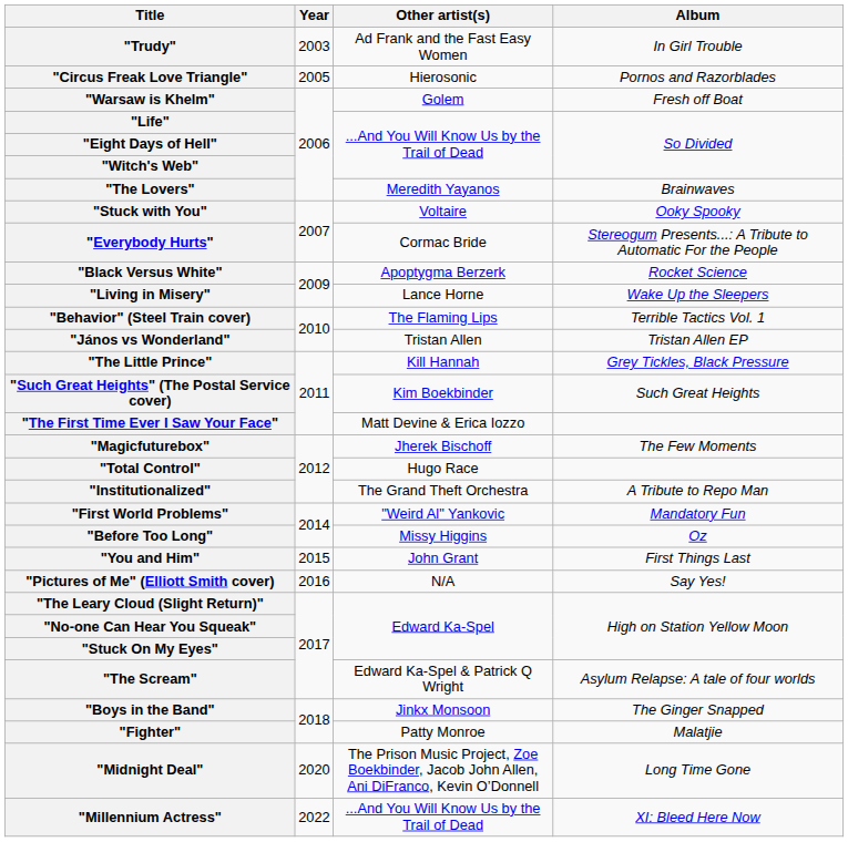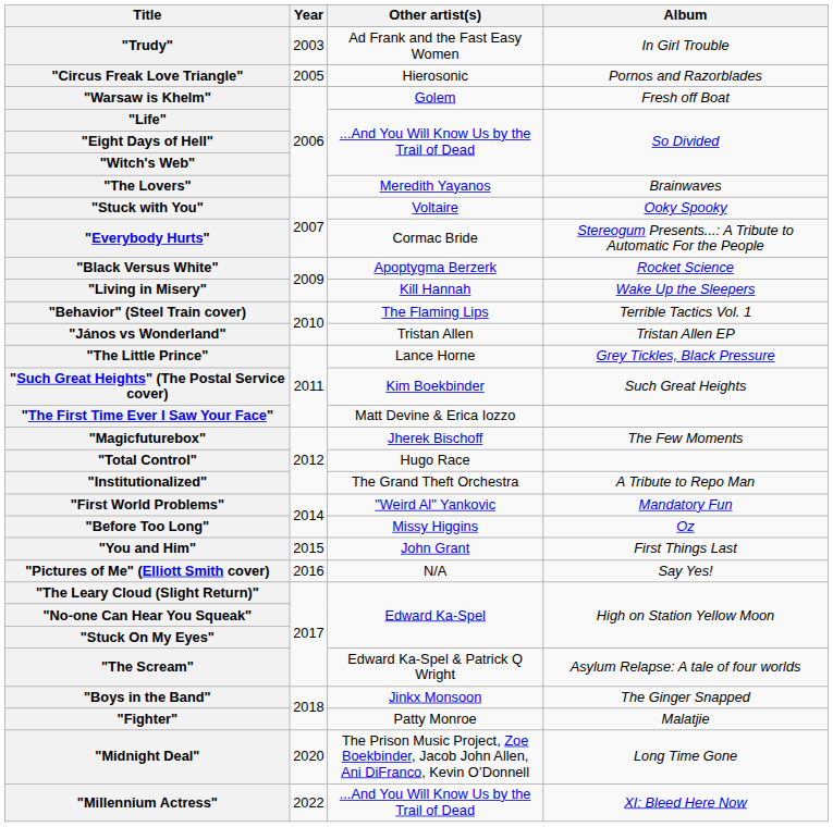 <table class="wikitable plainrowheaders" style="text-align:center;">
 <tr>
 <th scope="col" style="width:20em;">Title</th>
 <th scope="col" style="width:1em;">Year</th>
 <th scope="col" style="width:15em;">Other artist(s)</th>
 <th scope="col" style="width:20em;">Album</th>
 </tr>
 <tr>
 <th scope="row">"Trudy"</th>
 <td>2003</td>
 <td>Ad Frank and the Fast Easy Women</td>
 <td><em>In Girl Trouble</em></td>
 </tr>
 <tr>
 <th scope="row">"Circus Freak Love Triangle"</th>
 <td>2005</td>
 <td>Hierosonic</td>
 <td><em>Pornos and Razorblades</em></td>
 </tr>
 <tr>
 <th scope="row">"Warsaw is Khelm"</th>
 <td rowspan="5">2006</td>
 <td><a href='#'>Golem</a></td>
 <td><em>Fresh off Boat</em></td>
 </tr>
 <tr>
 <th scope="row">"Life"</th>
 <td rowspan="3"><a href='#'>...And You Will Know Us by the Trail of Dead</a></td>
 <td rowspan="3"><em><a href='#'>So Divided</a></em></td>
 </tr>
 <tr>
 <th scope="row">"Eight Days of Hell"</th>
 </tr>
 <tr>
 <th scope="row">"Witch's Web"</th>
 </tr>
 <tr>
 <th scope="row">"The Lovers"</th>
 <td><a href='#'>Meredith Yayanos</a></td>
 <td><em>Brainwaves</em></td>
 </tr>
 <tr>
 <th scope="row">"Stuck with You"</th>
 <td rowspan="2">2007</td>
 <td><a href='#'>Voltaire</a></td>
 <td><em><a href='#'>Ooky Spooky</a></em></td>
 </tr>
 <tr>
 <th scope="row">"<a href='#'>Everybody Hurts</a>"</th>
 <td>Cormac Bride</td>
 <td><em><a href='#'>Stereogum</a> Presents...: A Tribute to Automatic For the People</em></td>
 </tr>
 <tr>
 <th scope="row">"Black Versus White"</th>
 <td rowspan="2">2009</td>
 <td><a href='#'>Apoptygma Berzerk</a></td>
 <td><em><a href='#'>Rocket Science</a></em></td>
 </tr>
 <tr>
 <th scope="row">"Living in Misery"</th>
-<td>Lance Horne</td>
+<td><a href='#'>Kill Hannah</a></td>
 <td><em><a href='#'>Wake Up the Sleepers</a></em></td>
 </tr>
 <tr>
 <th scope="row">"Behavior" (Steel Train cover)</th>
 <td rowspan=2>2010</td>
 <td><a href='#'>The Flaming Lips</a></td>
 <td><em>Terrible Tactics Vol. 1</em></td>
 </tr>
 <tr>
 <th scope="row">"János vs Wonderland"</th>
 <td>Tristan Allen</td>
 <td><em>Tristan Allen EP</em></td>
 </tr>
 <tr>
 <th scope="row">"The Little Prince"</th>
 <td rowspan="3">2011</td>
-<td><a href='#'>Kill Hannah</a></td>
+<td>Lance Horne</td>
 <td><em><a href='#'>Grey Tickles, Black Pressure</a></em></td>
 </tr>
 <tr>
 <th scope="row">"<a href='#'>Such Great Heights</a>" (The Postal Service cover)</th>
 <td><a href='#'>Kim Boekbinder</a></td>
 <td><em>Such Great Heights</em></td>
 </tr>
 <tr>
 <th scope="row">"<a href='#'>The First Time Ever I Saw Your Face</a>"</th>
 <td>Matt Devine & Erica Iozzo</td>
 <td></td>
 </tr>
 <tr>
 <th scope="row">"Magicfuturebox"</th>
 <td rowspan="3">2012</td>
 <td><a href='#'>Jherek Bischoff</a></td>
 <td><em>The Few Moments</em></td>
 </tr>
 <tr>
 <th scope="row">"Total Control"</th>
 <td>Hugo Race</td>
 <td></td>
 </tr>
 <tr>
 <th scope="row">"Institutionalized"</th>
 <td>The Grand Theft Orchestra</td>
 <td><em>A Tribute to Repo Man</em></td>
 </tr>
 <tr>
 <th scope="row">"First World Problems"</th>
 <td rowspan="2">2014</td>
 <td><a href='#'>"Weird Al" Yankovic</a></td>
 <td><em><a href='#'>Mandatory Fun</a></em></td>
 </tr>
 <tr>
 <th scope="row">"Before Too Long"</th>
 <td><a href='#'>Missy Higgins</a></td>
 <td><em><a href='#'>Oz</a></em></td>
 </tr>
 <tr>
 <th scope="row">"You and Him"</th>
 <td>2015</td>
 <td><a href='#'>John Grant</a></td>
 <td><em>First Things Last</em></td>
 </tr>
 <tr>
 <th scope="row">"Pictures of Me" (<a href='#'>Elliott Smith</a> cover)</th>
 <td>2016</td>
 <td>N/A</td>
 <td><em>Say Yes!</em></td>
 </tr>
 <tr>
 <th scope="row">"The Leary Cloud (Slight Return)"</th>
 <td rowspan="4">2017</td>
 <td rowspan="3"><a href='#'>Edward Ka-Spel</a></td>
 <td rowspan="3"><em>High on Station Yellow Moon</em></td>
 </tr>
 <tr>
 <th scope="row">"No-one Can Hear You Squeak"</th>
 </tr>
 <tr>
 <th scope="row">"Stuck On My Eyes"</th>
 </tr>
 <tr>
 <th scope="row">"The Scream"</th>
 <td>Edward Ka-Spel & Patrick Q Wright</td>
 <td><em>Asylum Relapse: A tale of four worlds</em></td>
 </tr>
 <tr>
 <th scope="row">"Boys in the Band"</th>
 <td rowspan="2">2018</td>
 <td><a href='#'>Jinkx Monsoon</a></td>
 <td><em>The Ginger Snapped</em></td>
 </tr>
 <tr>
 <th scope="row">"Fighter"</th>
 <td>Patty Monroe</td>
 <td><em>Malatjie</em></td>
 </tr>
 <tr>
 <th scope="row">"Midnight Deal"</th>
 <td>2020</td>
 <td>The Prison Music Project, <a href='#'>Zoe Boekbinder</a>, Jacob John Allen, <a href='#'>Ani DiFranco</a>, Kevin O’Donnell</td>
 <td><em>Long Time Gone</em></td>
 </tr>
 <tr>
 <th scope="row">"Millennium Actress"</th>
 <td>2022</td>
 <td><a href='#'>...And You Will Know Us by the Trail of Dead</a></td>
 <td><em><a href='#'>XI: Bleed Here Now</a></em></td>
 </tr>
 </table>
